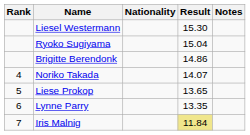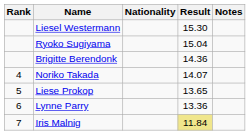 <table class="wikitable sortable" style="text-align:center">
 <tr>
 <th>Rank</th>
 <th>Name</th>
 <th>Nationality</th>
 <th>Result</th>
 <th>Notes</th>
 </tr>
 <tr>
 <td></td>
 <td align=left><a href='#'>Liesel Westermann</a></td>
 <td align=left></td>
 <td>15.30</td>
 <td></td>
 </tr>
 <tr>
 <td></td>
 <td align=left><a href='#'>Ryoko Sugiyama</a></td>
 <td align=left></td>
 <td>15.04</td>
 <td></td>
 </tr>
 <tr>
 <td></td>
 <td align=left><a href='#'>Brigitte Berendonk</a></td>
 <td align=left></td>
-<td>14.86</td>
+<td>14.36</td>
 <td></td>
 </tr>
 <tr>
 <td>4</td>
 <td align=left><a href='#'>Noriko Takada</a></td>
 <td align=left></td>
 <td>14.07</td>
 <td></td>
 </tr>
 <tr>
 <td>5</td>
 <td align=left><a href='#'>Liese Prokop</a></td>
 <td align=left></td>
 <td>13.65</td>
 <td></td>
 </tr>
 <tr>
 <td>6</td>
 <td align=left><a href='#'>Lynne Parry</a></td>
 <td align=left></td>
-<td>13.35</td>
+<td>13.36</td>
 <td></td>
 </tr>
 <tr>
 <td>7</td>
 <td align=left><a href='#'>Iris Malnig</a></td>
 <td align=left></td>
 <td style="background: khaki;">11.84</td>
 <td></td>
 </tr>
 </table>
